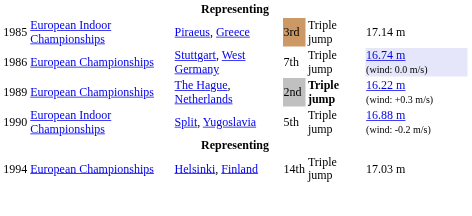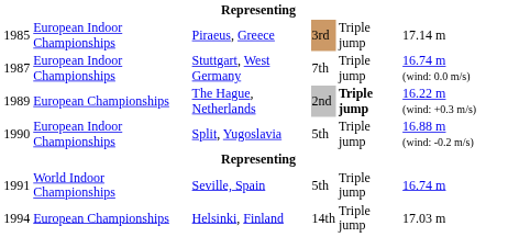 <table>
 <tr>
 <th colspan="6">Representing </th>
 </tr>
 <tr>
 <td>1985</td>
 <td><a href='#'>European Indoor Championships</a></td>
 <td><a href='#'>Piraeus</a>, <a href='#'>Greece</a></td>
 <td bgcolor="cc9966">3rd</td>
 <td>Triple jump</td>
 <td>17.14 m</td>
 </tr>
 <tr>
-<td>1986</td>
-<td><a href='#'>European Championships</a></td>
+<td>1987</td>
+<td><a href='#'>European Indoor Championships</a></td>
 <td><a href='#'>Stuttgart</a>, <a href='#'>West Germany</a></td>
 <td>7th</td>
 <td>Triple jump</td>
-<td style="background: lavender;"><a href='#'>16.74 m</a> <small>(wind: 0.0 m/s)</small></td>
+<td><a href='#'>16.74 m</a> <small>(wind: 0.0 m/s)</small></td>
 </tr>
 <tr>
 <td>1989</td>
 <td><a href='#'>European Championships</a></td>
 <td><a href='#'>The Hague</a>, <a href='#'>Netherlands</a></td>
 <td bgcolor="silver">2nd</td>
 <td><strong>Triple jump</strong></td>
 <td><a href='#'>16.22 m</a> <small>(wind: +0.3 m/s)</small></td>
 </tr>
 <tr>
 <td>1990</td>
 <td><a href='#'>European Indoor Championships</a></td>
 <td><a href='#'>Split</a>, <a href='#'>Yugoslavia</a></td>
 <td>5th</td>
 <td>Triple jump</td>
 <td><a href='#'>16.88 m</a> <small>(wind: -0.2 m/s)</small></td>
 </tr>
 <tr>
 <th colspan="6">Representing </th>
 </tr>
 <tr>
+<td>1991</td>
+<td><a href='#'>World Indoor Championships</a></td>
+<td><a href='#'>Seville, Spain</a></td>
+<td>5th</td>
+<td>Triple jump</td>
+<td><a href='#'>16.74 m</a></td>
+</tr>
+<tr>
 <td>1994</td>
 <td><a href='#'>European Championships</a></td>
 <td><a href='#'>Helsinki</a>, <a href='#'>Finland</a></td>
 <td>14th</td>
 <td>Triple jump</td>
 <td>17.03 m</td>
 </tr>
 </table>
